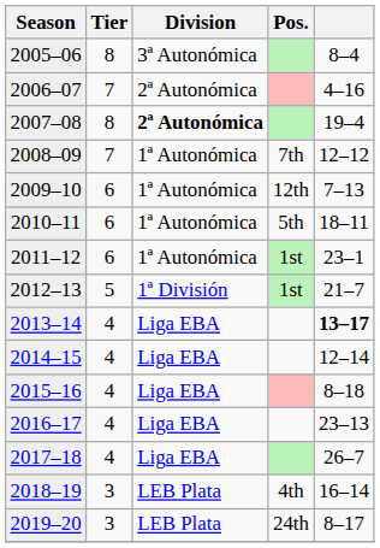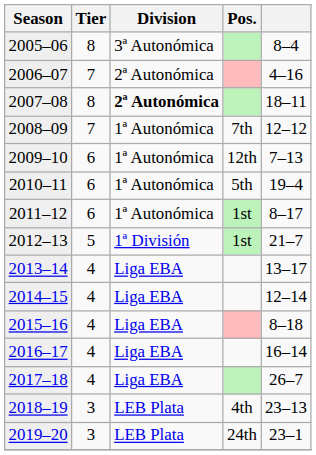 <table class="wikitable" style="font-size:85%; text-align:center">
 <tr>
 <th>Season</th>
 <th>Tier</th>
 <th>Division</th>
 <th>Pos.</th>
 <th></th>
 </tr>
 <tr>
 <td bgcolor=#efefef>2005–06</td>
 <td>8</td>
 <td align=left>3ª Autonómica</td>
 <td bgcolor=#BBF3BB></td>
 <td>8–4</td>
 </tr>
 <tr>
 <td bgcolor=#efefef>2006–07</td>
 <td>7</td>
 <td align=left>2ª Autonómica</td>
 <td bgcolor=#FFBBBB></td>
 <td>4–16</td>
 </tr>
 <tr>
 <td bgcolor=#efefef>2007–08</td>
 <td>8</td>
 <td align=left><strong>2ª Autonómica</strong></td>
 <td bgcolor=#BBF3BB></td>
-<td>19–4</td>
+<td>18–11</td>
 </tr>
 <tr>
 <td bgcolor=#efefef>2008–09</td>
 <td>7</td>
 <td align=left>1ª Autonómica</td>
 <td>7th</td>
 <td>12–12</td>
 </tr>
 <tr>
 <td bgcolor=#efefef>2009–10</td>
 <td>6</td>
 <td align=left>1ª Autonómica</td>
 <td>12th</td>
 <td>7–13</td>
 </tr>
 <tr>
 <td bgcolor=#efefef>2010–11</td>
 <td>6</td>
 <td align=left>1ª Autonómica</td>
 <td>5th</td>
-<td>18–11</td>
+<td>19–4</td>
 </tr>
 <tr>
 <td bgcolor=#efefef>2011–12</td>
 <td>6</td>
 <td align=left>1ª Autonómica</td>
 <td bgcolor=#BBF3BB>1st</td>
-<td>23–1</td>
+<td>8–17</td>
 </tr>
 <tr>
 <td bgcolor=#efefef>2012–13</td>
 <td>5</td>
 <td align=left><a href='#'>1ª División</a></td>
 <td bgcolor=#BBF3BB>1st</td>
 <td>21–7</td>
 </tr>
 <tr>
 <td bgcolor=#efefef><a href='#'>2013–14</a></td>
 <td>4</td>
 <td align=left><a href='#'>Liga EBA</a></td>
 <td></td>
-<td><strong>13–17</strong></td>
+<td>13–17</td>
 </tr>
 <tr>
 <td bgcolor=#efefef><a href='#'>2014–15</a></td>
 <td>4</td>
 <td align=left><a href='#'>Liga EBA</a></td>
 <td></td>
 <td>12–14</td>
 </tr>
 <tr>
 <td bgcolor=#efefef><a href='#'>2015–16</a></td>
 <td>4</td>
 <td align=left><a href='#'>Liga EBA</a></td>
 <td bgcolor=#FFBBBB></td>
 <td>8–18</td>
 </tr>
 <tr>
 <td bgcolor=#efefef><a href='#'>2016–17</a></td>
 <td>4</td>
 <td align=left><a href='#'>Liga EBA</a></td>
 <td></td>
-<td>23–13</td>
+<td>16–14</td>
 </tr>
 <tr>
 <td bgcolor=#efefef><a href='#'>2017–18</a></td>
 <td>4</td>
 <td align=left><a href='#'>Liga EBA</a></td>
 <td bgcolor=#BBF3BB></td>
 <td>26–7</td>
 </tr>
 <tr>
 <td bgcolor=#efefef><a href='#'>2018–19</a></td>
 <td>3</td>
 <td align=left><a href='#'>LEB Plata</a></td>
 <td>4th</td>
-<td>16–14</td>
+<td>23–13</td>
 </tr>
 <tr>
 <td bgcolor=#efefef><a href='#'>2019–20</a></td>
 <td>3</td>
 <td align=left><a href='#'>LEB Plata</a></td>
 <td>24th</td>
-<td>8–17</td>
+<td>23–1</td>
 </tr>
 <tr>
 </tr>
 </table>
